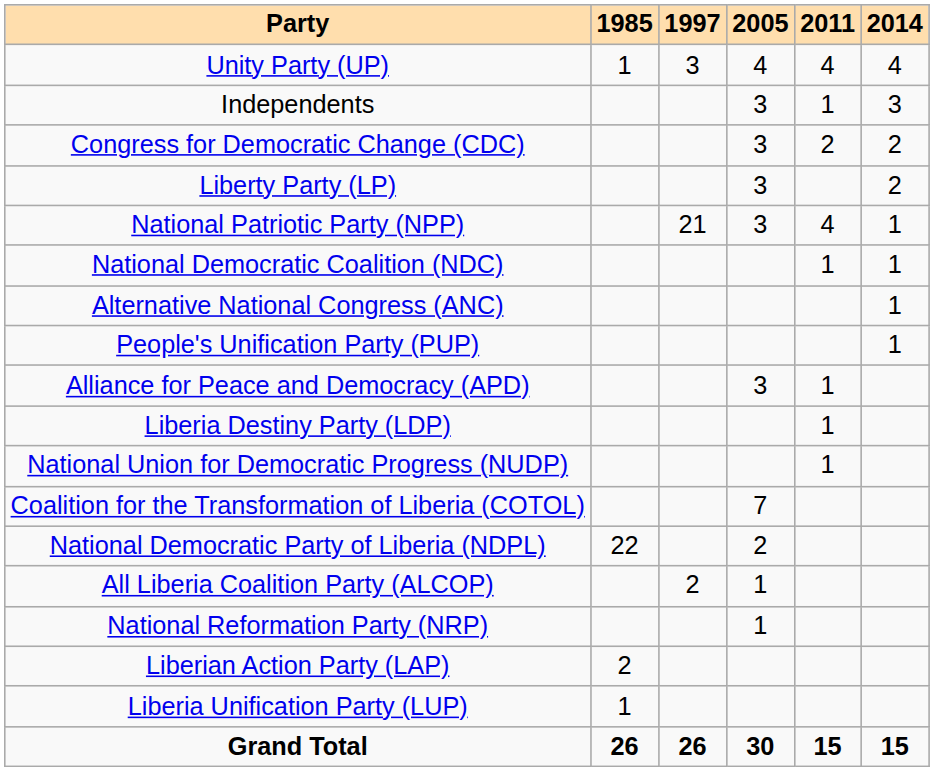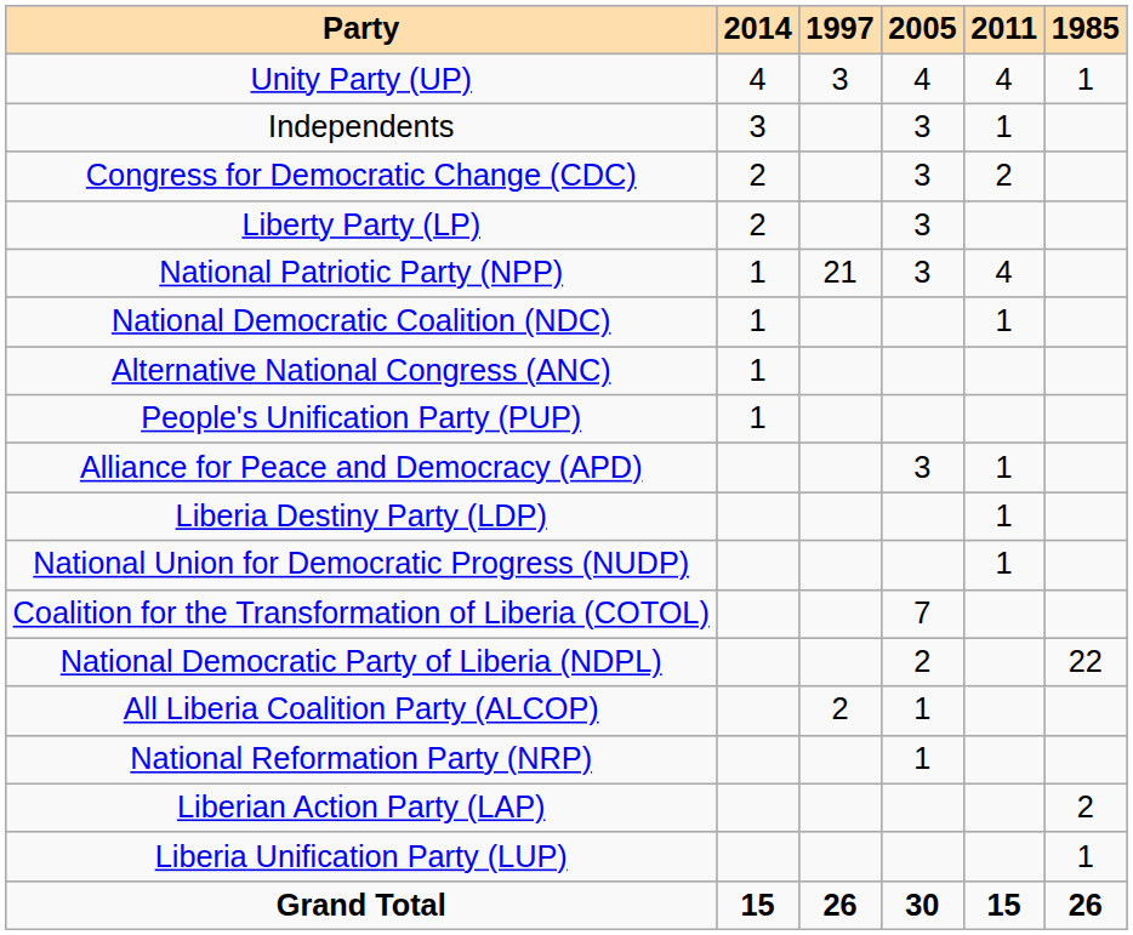 <table class="wikitable sortable collapsible" style="text-align: center;">
 <tr>
 <th style="background:navajowhite;">Party</th>
-<th style="background:navajowhite;">1985</th>
+<th style="background:navajowhite;">2014</th>
 <th style="background:navajowhite;">1997</th>
 <th style="background:navajowhite;">2005</th>
 <th style="background:navajowhite;">2011</th>
-<th style="background:navajowhite;">2014</th>
+<th style="background:navajowhite;">1985</th>
 </tr>
 <tr>
 <td><a href='#'>Unity Party (UP)</a></td>
-<td>1</td>
+<td>4</td>
 <td>3</td>
 <td>4</td>
-<td>4</td>
-<td>4</td>
-</tr>
-<tr>
-<td>Independents</td>
-<td></td>
-<td></td>
-<td>3</td>
-<td>1</td>
-<td>3</td>
-</tr>
-<tr>
-<td><a href='#'>Congress for Democratic Change (CDC)</a></td>
-<td></td>
-<td></td>
-<td>3</td>
-<td>2</td>
-<td>2</td>
-</tr>
-<tr>
-<td><a href='#'>Liberty Party (LP)</a></td>
-<td></td>
-<td></td>
-<td>3</td>
-<td></td>
-<td>2</td>
-</tr>
-<tr>
-<td><a href='#'>National Patriotic Party (NPP)</a></td>
-<td></td>
-<td>21</td>
-<td>3</td>
 <td>4</td>
 <td>1</td>
 </tr>
 <tr>
+<td>Independents</td>
+<td>3</td>
+<td></td>
+<td>3</td>
+<td>1</td>
+<td></td>
+</tr>
+<tr>
+<td><a href='#'>Congress for Democratic Change (CDC)</a></td>
+<td>2</td>
+<td></td>
+<td>3</td>
+<td>2</td>
+<td></td>
+</tr>
+<tr>
+<td><a href='#'>Liberty Party (LP)</a></td>
+<td>2</td>
+<td></td>
+<td>3</td>
+<td></td>
+<td></td>
+</tr>
+<tr>
+<td><a href='#'>National Patriotic Party (NPP)</a></td>
+<td>1</td>
+<td>21</td>
+<td>3</td>
+<td>4</td>
+<td></td>
+</tr>
+<tr>
 <td><a href='#'>National Democratic Coalition (NDC)</a></td>
-<td></td>
+<td>1</td>
 <td></td>
 <td></td>
 <td>1</td>
-<td>1</td>
+<td></td>
 </tr>
 <tr>
 <td><a href='#'>Alternative National Congress (ANC)</a></td>
+<td>1</td>
 <td></td>
 <td></td>
 <td></td>
 <td></td>
-<td>1</td>
 </tr>
 <tr>
 <td><a href='#'>People's Unification Party (PUP)</a></td>
+<td>1</td>
 <td></td>
 <td></td>
 <td></td>
 <td></td>
-<td>1</td>
 </tr>
 <tr>
 <td><a href='#'>Alliance for Peace and Democracy (APD)</a></td>
 <td></td>
 <td></td>
 <td>3</td>
 <td>1</td>
 <td></td>
 </tr>
 <tr>
 <td><a href='#'>Liberia Destiny Party (LDP)</a></td>
 <td></td>
 <td></td>
 <td></td>
 <td>1</td>
 <td></td>
 </tr>
 <tr>
 <td><a href='#'>National Union for Democratic Progress (NUDP)</a></td>
 <td></td>
 <td></td>
 <td></td>
 <td>1</td>
 <td></td>
 </tr>
 <tr>
 <td><a href='#'>Coalition for the Transformation of Liberia (COTOL)</a></td>
 <td></td>
 <td></td>
 <td>7</td>
 <td></td>
 <td></td>
 </tr>
 <tr>
 <td><a href='#'>National Democratic Party of Liberia (NDPL)</a></td>
-<td>22</td>
+<td></td>
 <td></td>
 <td>2</td>
 <td></td>
-<td></td>
+<td>22</td>
 </tr>
 <tr>
 <td><a href='#'>All Liberia Coalition Party (ALCOP)</a></td>
 <td></td>
 <td>2</td>
 <td>1</td>
 <td></td>
 <td></td>
 </tr>
 <tr>
 <td><a href='#'>National Reformation Party (NRP)</a></td>
 <td></td>
 <td></td>
 <td>1</td>
 <td></td>
 <td></td>
 </tr>
 <tr>
 <td><a href='#'>Liberian Action Party (LAP)</a></td>
-<td>2</td>
 <td></td>
 <td></td>
 <td></td>
 <td></td>
+<td>2</td>
 </tr>
 <tr>
 <td><a href='#'>Liberia Unification Party (LUP)</a></td>
-<td>1</td>
 <td></td>
 <td></td>
 <td></td>
 <td></td>
+<td>1</td>
 </tr>
 <tr>
 <td><strong>Grand Total</strong></td>
-<td><strong>26</strong></td>
+<td><strong>15</strong></td>
 <td><strong>26</strong></td>
 <td><strong>30</strong></td>
 <td><strong>15</strong></td>
-<td><strong>15</strong></td>
+<td><strong>26</strong></td>
 </tr>
 </table>
